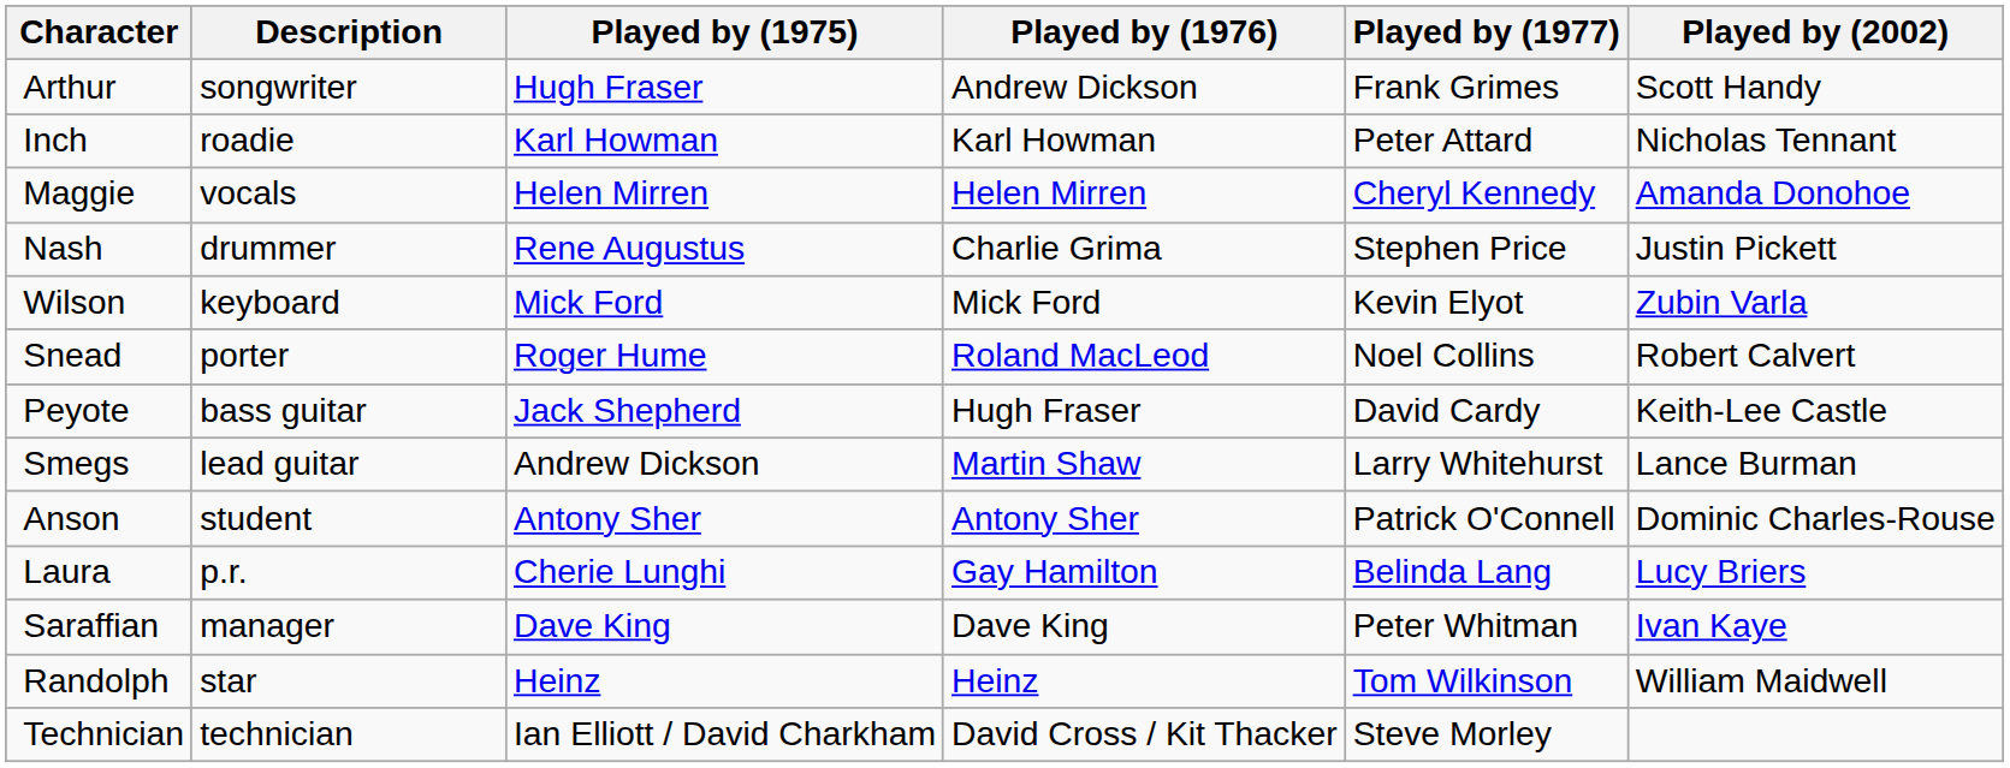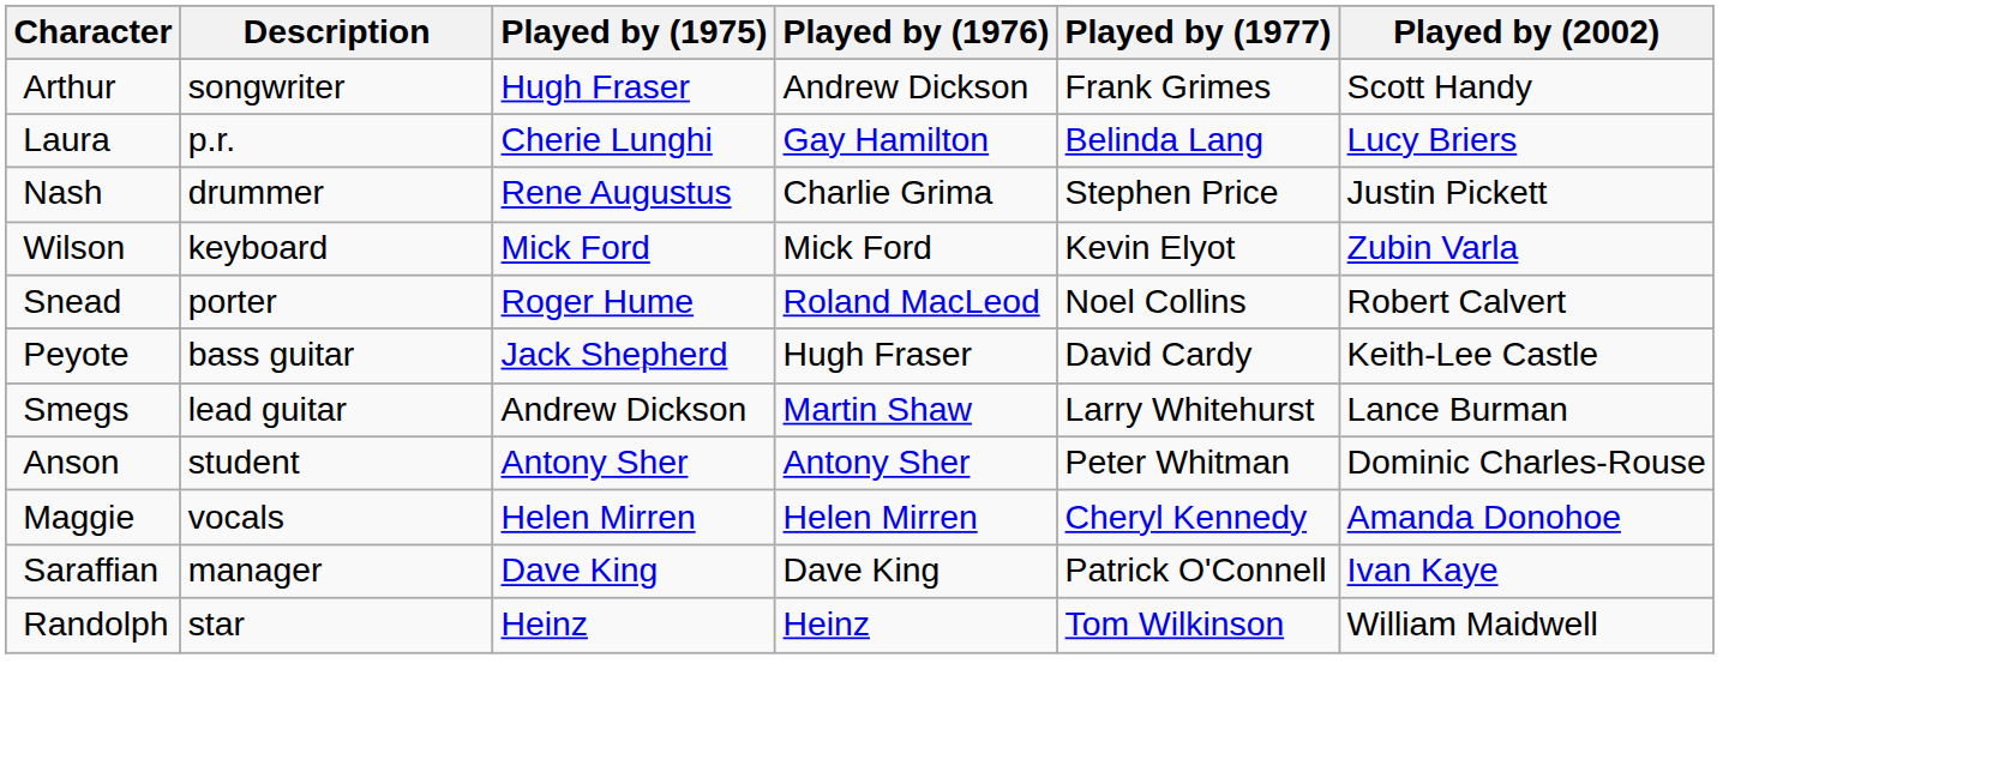 <table class="wikitable" style="font-size:100%">
 <tr>
 <th>Character</th>
 <th width=140px>Description</th>
 <th>Played by (1975)</th>
 <th>Played by (1976)</th>
 <th>Played by (1977)</th>
 <th>Played by (2002)</th>
 </tr>
 <tr>
 <td> Arthur</td>
 <td>songwriter</td>
 <td><a href='#'>Hugh Fraser</a></td>
 <td>Andrew Dickson</td>
 <td>Frank Grimes</td>
 <td>Scott Handy</td>
 </tr>
 <tr>
-<td> Inch</td>
-<td>roadie</td>
-<td><a href='#'>Karl Howman</a></td>
-<td>Karl Howman</td>
-<td>Peter Attard</td>
-<td>Nicholas Tennant</td>
-</tr>
-<tr>
-<td> Maggie</td>
-<td>vocals</td>
-<td><a href='#'>Helen Mirren</a></td>
-<td><a href='#'>Helen Mirren</a></td>
-<td><a href='#'>Cheryl Kennedy</a></td>
-<td><a href='#'>Amanda Donohoe</a></td>
+<td> Laura</td>
+<td>p.r.</td>
+<td><a href='#'>Cherie Lunghi</a></td>
+<td><a href='#'>Gay Hamilton</a></td>
+<td><a href='#'>Belinda Lang</a></td>
+<td><a href='#'>Lucy Briers</a></td>
 </tr>
 <tr>
 <td> Nash</td>
 <td>drummer</td>
 <td><a href='#'>Rene Augustus</a></td>
 <td>Charlie Grima</td>
 <td>Stephen Price</td>
 <td>Justin Pickett</td>
 </tr>
 <tr>
 <td> Wilson</td>
 <td>keyboard</td>
 <td><a href='#'>Mick Ford</a></td>
 <td>Mick Ford</td>
 <td>Kevin Elyot</td>
 <td><a href='#'>Zubin Varla</a></td>
 </tr>
 <tr>
 <td> Snead</td>
 <td>porter</td>
 <td><a href='#'>Roger Hume</a></td>
 <td><a href='#'>Roland MacLeod</a></td>
 <td>Noel Collins</td>
 <td>Robert Calvert</td>
 </tr>
 <tr>
 <td> Peyote</td>
 <td>bass guitar</td>
 <td><a href='#'>Jack Shepherd</a></td>
 <td>Hugh Fraser</td>
 <td>David Cardy</td>
 <td>Keith-Lee Castle</td>
 </tr>
 <tr>
 <td> Smegs</td>
 <td>lead guitar</td>
 <td>Andrew Dickson</td>
 <td><a href='#'>Martin Shaw</a></td>
 <td>Larry Whitehurst</td>
 <td>Lance Burman</td>
 </tr>
 <tr>
 <td> Anson</td>
 <td>student</td>
 <td><a href='#'>Antony Sher</a></td>
 <td><a href='#'>Antony Sher</a></td>
-<td>Patrick O'Connell</td>
+<td>Peter Whitman</td>
 <td>Dominic Charles-Rouse</td>
 </tr>
 <tr>
-<td> Laura</td>
-<td>p.r.</td>
-<td><a href='#'>Cherie Lunghi</a></td>
-<td><a href='#'>Gay Hamilton</a></td>
-<td><a href='#'>Belinda Lang</a></td>
-<td><a href='#'>Lucy Briers</a></td>
+<td> Maggie</td>
+<td>vocals</td>
+<td><a href='#'>Helen Mirren</a></td>
+<td><a href='#'>Helen Mirren</a></td>
+<td><a href='#'>Cheryl Kennedy</a></td>
+<td><a href='#'>Amanda Donohoe</a></td>
 </tr>
 <tr>
 <td> Saraffian</td>
 <td>manager</td>
 <td><a href='#'>Dave King</a></td>
 <td>Dave King</td>
-<td>Peter Whitman</td>
+<td>Patrick O'Connell</td>
 <td><a href='#'>Ivan Kaye</a></td>
 </tr>
 <tr>
 <td> Randolph</td>
 <td>star</td>
 <td><a href='#'>Heinz</a></td>
 <td><a href='#'>Heinz</a></td>
 <td><a href='#'>Tom Wilkinson</a></td>
 <td>William Maidwell</td>
 </tr>
-<tr>
-<td> Technician</td>
-<td>technician</td>
-<td>Ian Elliott / David Charkham</td>
-<td>David Cross / Kit Thacker</td>
-<td>Steve Morley</td>
-<td></td>
-</tr>
 </table>
